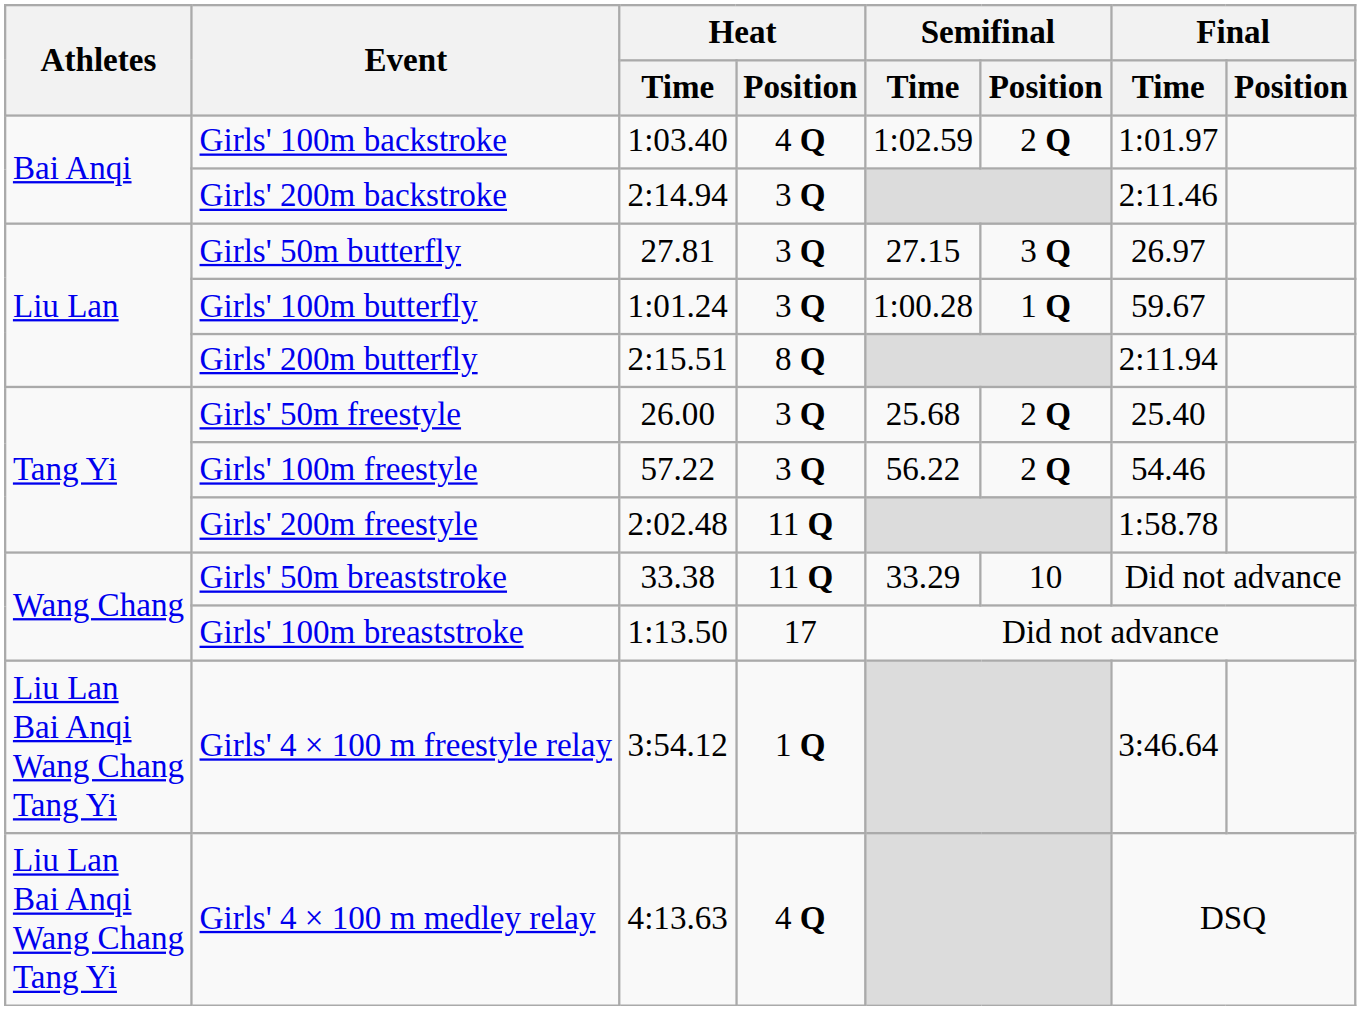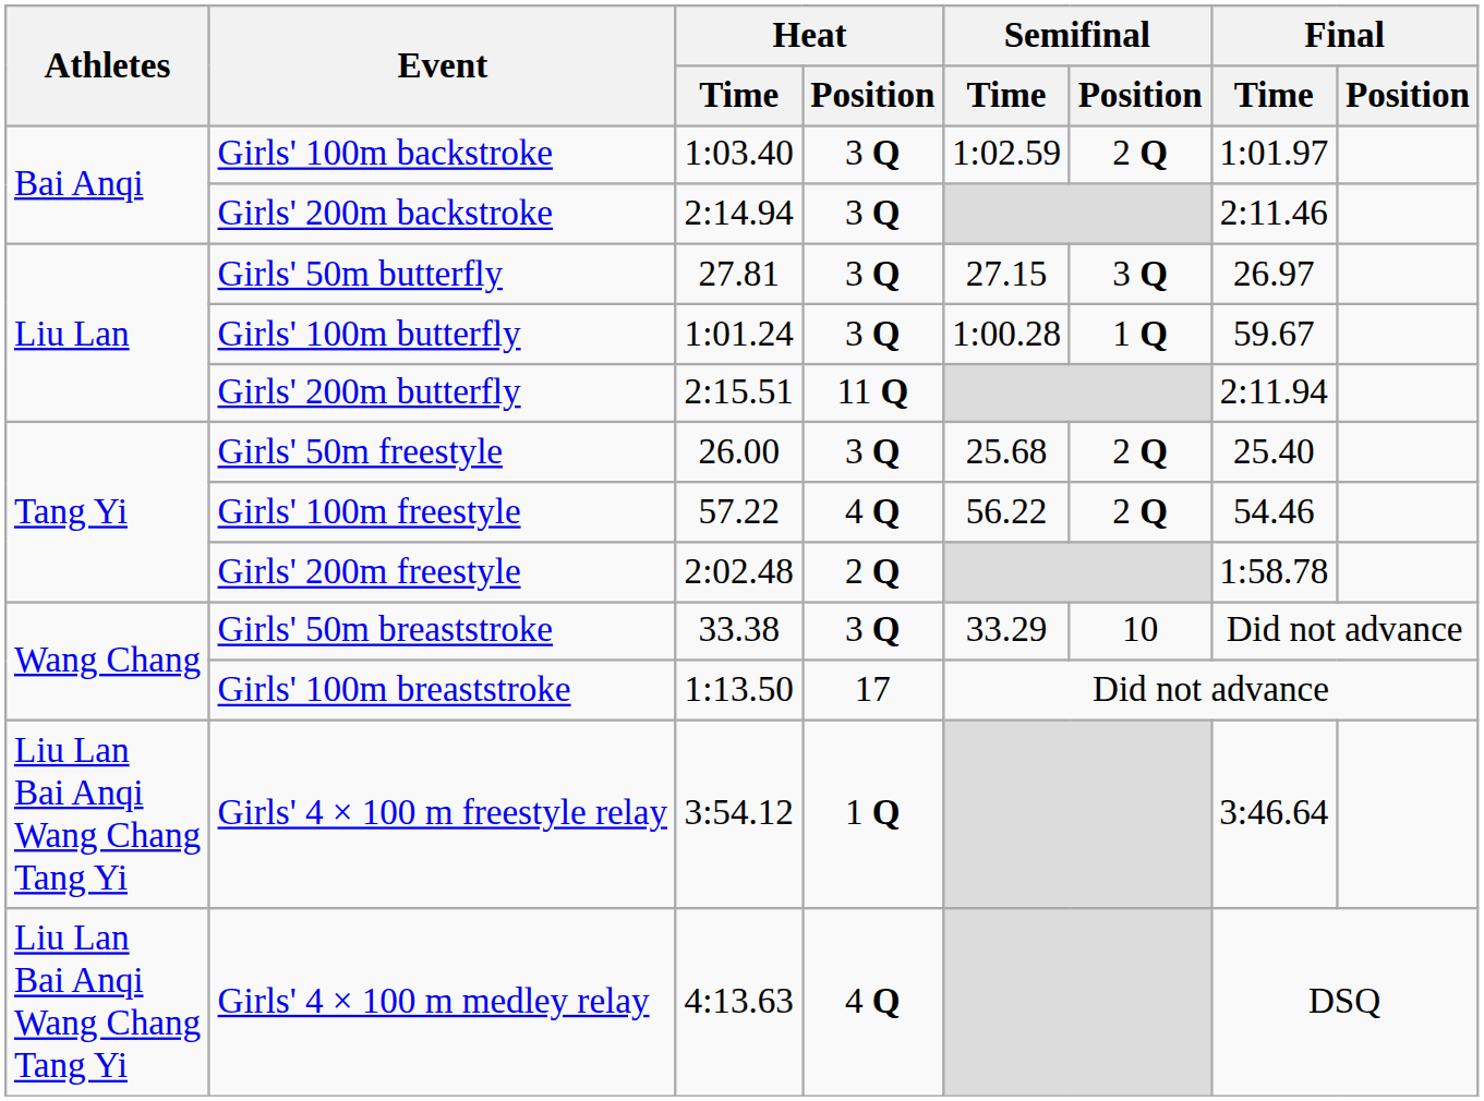 <table class="wikitable" border="1" style="font-size:90%">
 <tr>
 <th rowspan=2>Athletes</th>
 <th rowspan=2>Event</th>
 <th colspan=2>Heat</th>
 <th colspan=2>Semifinal</th>
 <th colspan=2>Final</th>
 </tr>
 <tr>
 <th>Time</th>
 <th>Position</th>
 <th>Time</th>
 <th>Position</th>
 <th>Time</th>
 <th>Position</th>
 </tr>
 <tr>
 <td rowspan=2><a href='#'>Bai Anqi</a></td>
 <td><a href='#'>Girls' 100m backstroke</a></td>
 <td align=center>1:03.40</td>
-<td align=center>4 <strong>Q</strong></td>
+<td align=center>3 <strong>Q</strong></td>
 <td align=center>1:02.59</td>
 <td align=center>2 <strong>Q</strong></td>
 <td align=center>1:01.97</td>
 <td align=center></td>
 </tr>
 <tr>
 <td><a href='#'>Girls' 200m backstroke</a></td>
 <td align=center>2:14.94</td>
 <td align=center>3 <strong>Q</strong></td>
 <td colspan=2 bgcolor=#DCDCDC></td>
 <td align=center>2:11.46</td>
 <td align=center></td>
 </tr>
 <tr>
 <td rowspan=3><a href='#'>Liu Lan</a></td>
 <td><a href='#'>Girls' 50m butterfly</a></td>
 <td align=center>27.81</td>
 <td align=center>3 <strong>Q</strong></td>
 <td align=center>27.15</td>
 <td align=center>3 <strong>Q</strong></td>
 <td align=center>26.97</td>
 <td align=center></td>
 </tr>
 <tr>
 <td><a href='#'>Girls' 100m butterfly</a></td>
 <td align=center>1:01.24</td>
 <td align=center>3 <strong>Q</strong></td>
 <td align=center>1:00.28</td>
 <td align=center>1 <strong>Q</strong></td>
 <td align=center>59.67</td>
 <td align=center></td>
 </tr>
 <tr>
 <td><a href='#'>Girls' 200m butterfly</a></td>
 <td align=center>2:15.51</td>
-<td align=center>8 <strong>Q</strong></td>
+<td align=center>11 <strong>Q</strong></td>
 <td colspan=2 bgcolor=#DCDCDC></td>
 <td align=center>2:11.94</td>
 <td align=center></td>
 </tr>
 <tr>
 <td rowspan=3><a href='#'>Tang Yi</a></td>
 <td><a href='#'>Girls' 50m freestyle</a></td>
 <td align=center>26.00</td>
 <td align=center>3 <strong>Q</strong></td>
 <td align=center>25.68</td>
 <td align=center>2 <strong>Q</strong></td>
 <td align=center>25.40</td>
 <td align=center></td>
 </tr>
 <tr>
 <td><a href='#'>Girls' 100m freestyle</a></td>
 <td align=center>57.22</td>
-<td align=center>3 <strong>Q</strong></td>
+<td align=center>4 <strong>Q</strong></td>
 <td align=center>56.22</td>
 <td align=center>2 <strong>Q</strong></td>
 <td align=center>54.46</td>
 <td align=center></td>
 </tr>
 <tr>
 <td><a href='#'>Girls' 200m freestyle</a></td>
 <td align=center>2:02.48</td>
-<td align=center>11 <strong>Q</strong></td>
+<td align=center>2 <strong>Q</strong></td>
 <td colspan=2 bgcolor=#DCDCDC></td>
 <td align=center>1:58.78</td>
 <td align=center></td>
 </tr>
 <tr>
 <td rowspan=2><a href='#'>Wang Chang</a></td>
 <td><a href='#'>Girls' 50m breaststroke</a></td>
 <td align=center>33.38</td>
-<td align=center>11 <strong>Q</strong></td>
+<td align=center>3 <strong>Q</strong></td>
 <td align=center>33.29</td>
 <td align=center>10</td>
 <td colspan="2" align=center>Did not advance</td>
 </tr>
 <tr>
 <td><a href='#'>Girls' 100m breaststroke</a></td>
 <td align=center>1:13.50</td>
 <td align=center>17</td>
 <td colspan="4" align=center>Did not advance</td>
 </tr>
 <tr>
 <td><a href='#'>Liu Lan</a><br><a href='#'>Bai Anqi</a><br><a href='#'>Wang Chang</a><br><a href='#'>Tang Yi</a></td>
 <td><a href='#'>Girls' 4 × 100 m freestyle relay</a></td>
 <td align=center>3:54.12</td>
 <td align=center>1 <strong>Q</strong></td>
 <td colspan=2 bgcolor=#DCDCDC></td>
 <td align=center>3:46.64</td>
 <td align=center></td>
 </tr>
 <tr>
 <td><a href='#'>Liu Lan</a><br><a href='#'>Bai Anqi</a><br><a href='#'>Wang Chang</a><br><a href='#'>Tang Yi</a></td>
 <td><a href='#'>Girls' 4 × 100 m medley relay</a></td>
 <td align=center>4:13.63</td>
 <td align=center>4 <strong>Q</strong></td>
 <td colspan=2 bgcolor=#DCDCDC></td>
 <td colspan="2" align=center>DSQ</td>
 </tr>
 </table>
